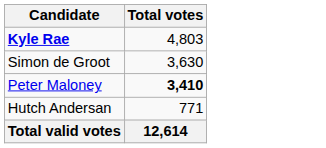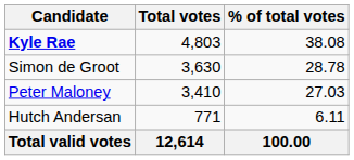 <table class="wikitable sortable">
 <tr bgcolor="#EEEEEE">
 <th align="left">Candidate</th>
 <th align="right">Total votes</th>
+<th align="right">% of total votes</th>
 </tr>
 <tr>
 <td align="left"><strong><a href='#'>Kyle Rae</a></strong></td>
 <td align="right">4,803</td>
+<td align="right">38.08</td>
 </tr>
 <tr>
 <td align="left">Simon de Groot</td>
 <td align="right">3,630</td>
+<td align="right">28.78</td>
 </tr>
 <tr>
 <td align="left"><a href='#'>Peter Maloney</a></td>
-<td align="right"><strong>3,410</strong></td>
+<td align="right">3,410</td>
+<td align="right">27.03</td>
 </tr>
 <tr>
 <td align="left">Hutch Andersan</td>
 <td align="right">771</td>
+<td align="right">6.11</td>
 </tr>
 <tr bgcolor="#EEEEEE">
 <th align="left">Total valid votes</th>
 <th align="right">12,614</th>
+<th align="right">100.00</th>
 </tr>
 </table>
